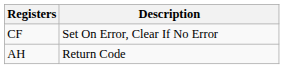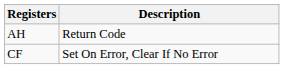 <table class="wikitable">
 <tr ---->
 <th>Registers</th>
 <th>Description</th>
 </tr>
 <tr ---->
+<td width="20%">AH</td>
+<td width="80%">Return Code</td>
+</tr>
+<tr ---->
 <td width="20%">CF</td>
 <td width="80%">Set On Error, Clear If No Error</td>
 </tr>
-<tr ---->
-<td width="20%">AH</td>
-<td width="80%">Return Code</td>
-</tr>
 </table>
